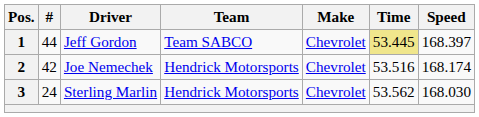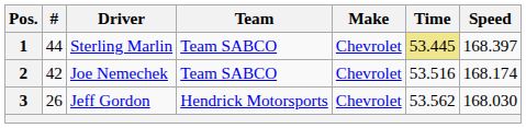 <table class="wikitable" style="font-size:95%">
 <tr>
 <th>Pos.</th>
 <th>#</th>
 <th>Driver</th>
 <th>Team</th>
 <th>Make</th>
 <th>Time</th>
 <th>Speed</th>
 </tr>
 <tr>
 <th>1</th>
 <td>44</td>
-<td><a href='#'>Jeff Gordon</a></td>
+<td><a href='#'>Sterling Marlin</a></td>
 <td><a href='#'>Team SABCO</a></td>
 <td><a href='#'>Chevrolet</a></td>
 <td style="background: khaki;">53.445</td>
 <td>168.397</td>
 </tr>
 <tr>
 <th>2</th>
 <td>42</td>
 <td><a href='#'>Joe Nemechek</a></td>
-<td><a href='#'>Hendrick Motorsports</a></td>
+<td><a href='#'>Team SABCO</a></td>
 <td><a href='#'>Chevrolet</a></td>
 <td>53.516</td>
 <td>168.174</td>
 </tr>
 <tr>
 <th>3</th>
-<td>24</td>
-<td><a href='#'>Sterling Marlin</a></td>
+<td>26</td>
+<td><a href='#'>Jeff Gordon</a></td>
 <td><a href='#'>Hendrick Motorsports</a></td>
 <td><a href='#'>Chevrolet</a></td>
 <td>53.562</td>
 <td>168.030</td>
 </tr>
 <tr>
 <th colspan="7"></th>
 </tr>
 </table>
